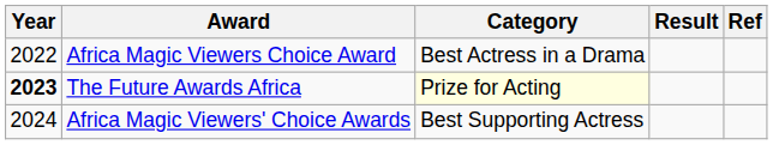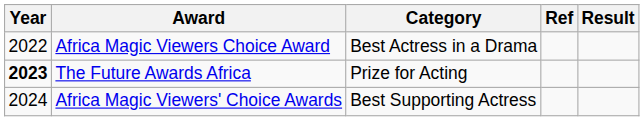 <table class="wikitable">
 <tr>
 <th>Year</th>
 <th>Award</th>
 <th>Category</th>
+<th>Ref</th>
 <th>Result</th>
-<th>Ref</th>
 </tr>
 <tr>
 <td>2022</td>
 <td><a href='#'>Africa Magic Viewers Choice Award</a></td>
 <td>Best Actress in a Drama</td>
 <td></td>
 <td></td>
 </tr>
 <tr>
 <td><strong>2023</strong></td>
 <td><a href='#'>The Future Awards Africa</a></td>
-<td style="background: lightyellow;">Prize for Acting</td>
+<td>Prize for Acting</td>
 <td></td>
 <td></td>
 </tr>
 <tr>
 <td>2024</td>
 <td><a href='#'>Africa Magic Viewers' Choice Awards</a></td>
 <td>Best Supporting Actress</td>
 <td></td>
 <td></td>
 </tr>
 </table>
